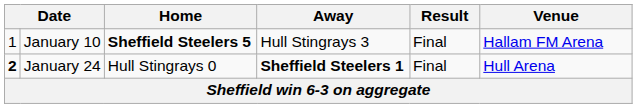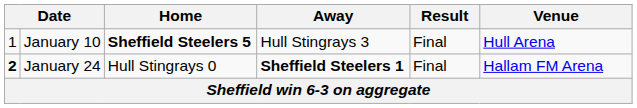 <table class="wikitable">
 <tr>
 <th colspan=2 width=75>Date</th>
 <th width=150>Home</th>
 <th width=150>Away</th>
 <th width=65>Result</th>
 <th width=150>Venue</th>
 </tr>
 <tr>
 <td>1</td>
 <td>January 10</td>
 <td><strong>Sheffield Steelers 5</strong></td>
 <td>Hull Stingrays 3</td>
 <td>Final</td>
-<td><a href='#'>Hallam FM Arena</a></td>
+<td><a href='#'>Hull Arena</a></td>
 </tr>
 <tr>
 <td><strong>2</strong></td>
 <td>January 24</td>
 <td>Hull Stingrays 0</td>
 <td><strong>Sheffield Steelers 1</strong></td>
 <td>Final</td>
-<td><a href='#'>Hull Arena</a></td>
+<td><a href='#'>Hallam FM Arena</a></td>
 </tr>
 <tr>
 <th colspan=8><strong><em>Sheffield win 6-3 on aggregate</em></strong></th>
 </tr>
 </table>
